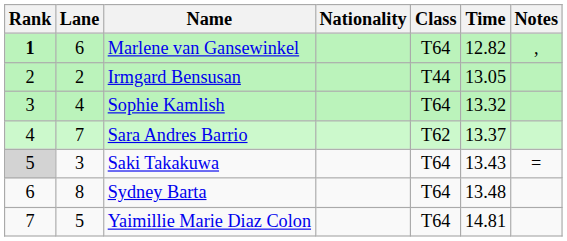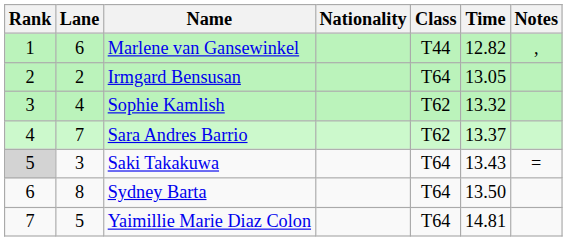 <table class="wikitable sortable" style="text-align:center">
 <tr>
 <th>Rank</th>
 <th>Lane</th>
 <th>Name</th>
 <th>Nationality</th>
 <th>Class</th>
 <th>Time</th>
 <th>Notes</th>
 </tr>
 <tr bgcolor=bbf3bb>
-<td><strong>1</strong></td>
+<td>1</td>
 <td>6</td>
 <td align="left"><a href='#'>Marlene van Gansewinkel</a></td>
 <td align="left"></td>
-<td>T64</td>
+<td>T44</td>
 <td>12.82</td>
 <td>, </td>
 </tr>
 <tr bgcolor=bbf3bb>
 <td>2</td>
 <td>2</td>
 <td align="left"><a href='#'>Irmgard Bensusan</a></td>
 <td align="left"></td>
-<td>T44</td>
+<td>T64</td>
 <td>13.05</td>
 <td></td>
 </tr>
 <tr bgcolor=bbf3bb>
 <td>3</td>
 <td>4</td>
 <td align="left"><a href='#'>Sophie Kamlish</a></td>
 <td align="left"></td>
-<td>T64</td>
+<td>T62</td>
 <td>13.32</td>
 <td></td>
 </tr>
 <tr bgcolor=ccf9cc>
 <td>4</td>
 <td>7</td>
 <td align="left"><a href='#'>Sara Andres Barrio</a></td>
 <td align="left"></td>
 <td>T62</td>
 <td>13.37</td>
 <td></td>
 </tr>
 <tr>
 <td style="background: lightgrey;">5</td>
 <td>3</td>
 <td align="left"><a href='#'>Saki Takakuwa</a></td>
 <td align="left"></td>
 <td>T64</td>
 <td>13.43</td>
 <td>=</td>
 </tr>
 <tr>
 <td>6</td>
 <td>8</td>
 <td align="left"><a href='#'>Sydney Barta</a></td>
 <td align="left"></td>
 <td>T64</td>
-<td>13.48</td>
+<td>13.50</td>
 <td></td>
 </tr>
 <tr>
 <td>7</td>
 <td>5</td>
 <td align="left"><a href='#'>Yaimillie Marie Diaz Colon</a></td>
 <td align="left"></td>
 <td>T64</td>
 <td>14.81</td>
 <td></td>
 </tr>
 </table>
